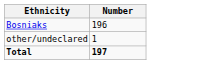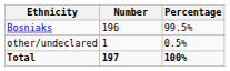 <table class="wikitable">
 <tr>
 <th width="100px">Ethnicity</th>
 <th width="80px">Number</th>
+<th width="80px">Percentage</th>
 </tr>
 <tr>
 <td><a href='#'>Bosniaks</a></td>
 <td>196</td>
+<td>99.5%</td>
 </tr>
 <tr>
 <td>other/undeclared</td>
 <td>1</td>
+<td>0.5%</td>
 </tr>
 <tr>
 <td><strong>Total</strong></td>
 <td><strong>197</strong></td>
+<td><strong>100%</strong></td>
 </tr>
 </table>
